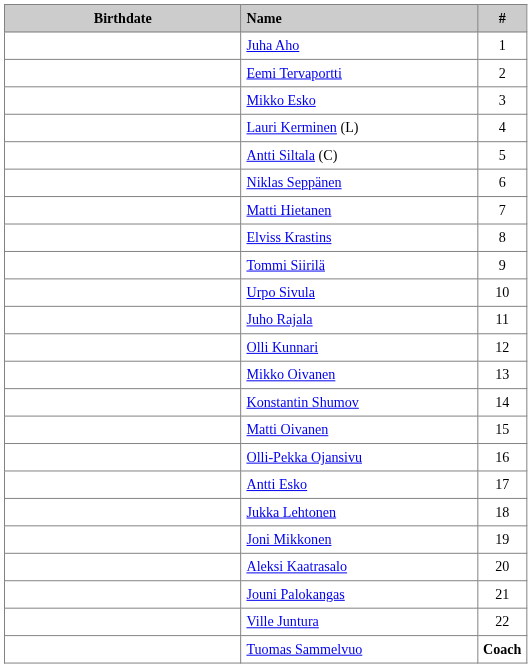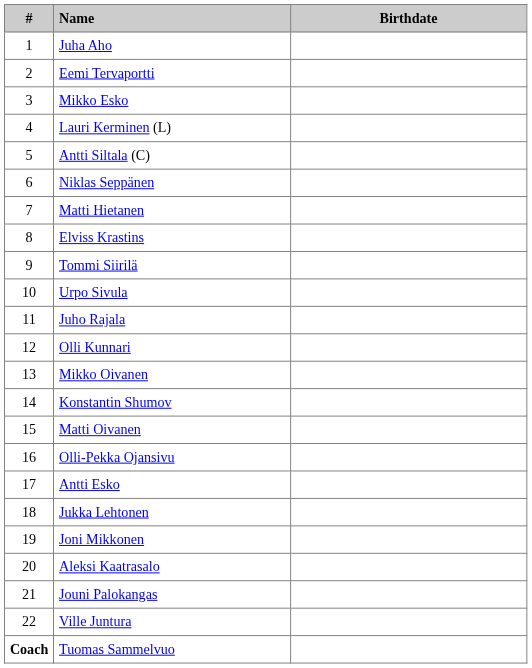 <table border="1" cellspacing="2" cellpadding="5" style="border-collapse: collapse; font-size: 90%;">
 <tr style="background:#ccc;">
+<th>#</th>
+<th style="text-align:left; width:16em;">Name</th>
 <th style="text-align:center; width:16em;">Birthdate</th>
-<th style="text-align:left; width:16em;">Name</th>
-<th>#</th>
 </tr>
 <tr>
+<td style="text-align:center;">1</td>
+<td><a href='#'>Juha Aho</a></td>
 <td align="center"></td>
-<td><a href='#'>Juha Aho</a></td>
-<td style="text-align:center;">1</td>
 </tr>
 <tr>
+<td style="text-align:center;">2</td>
+<td><a href='#'>Eemi Tervaportti</a></td>
 <td align="center"></td>
-<td><a href='#'>Eemi Tervaportti</a></td>
-<td style="text-align:center;">2</td>
 </tr>
 <tr>
+<td style="text-align:center;">3</td>
+<td><a href='#'>Mikko Esko</a></td>
 <td align="center"></td>
-<td><a href='#'>Mikko Esko</a></td>
-<td style="text-align:center;">3</td>
 </tr>
 <tr>
+<td style="text-align:center;">4</td>
+<td><a href='#'>Lauri Kerminen</a> (L)</td>
 <td align="center"></td>
-<td><a href='#'>Lauri Kerminen</a> (L)</td>
-<td style="text-align:center;">4</td>
 </tr>
 <tr>
+<td style="text-align:center;">5</td>
+<td><a href='#'>Antti Siltala</a> (C)</td>
 <td align="center"></td>
-<td><a href='#'>Antti Siltala</a> (C)</td>
-<td style="text-align:center;">5</td>
 </tr>
 <tr>
+<td style="text-align:center;">6</td>
+<td><a href='#'>Niklas Seppänen</a></td>
 <td align="center"></td>
-<td><a href='#'>Niklas Seppänen</a></td>
-<td style="text-align:center;">6</td>
 </tr>
 <tr>
+<td style="text-align:center;">7</td>
+<td><a href='#'>Matti Hietanen</a></td>
 <td align="center"></td>
-<td><a href='#'>Matti Hietanen</a></td>
-<td style="text-align:center;">7</td>
 </tr>
 <tr>
+<td style="text-align:center;">8</td>
+<td><a href='#'>Elviss Krastins</a></td>
 <td align="center"></td>
-<td><a href='#'>Elviss Krastins</a></td>
-<td style="text-align:center;">8</td>
 </tr>
 <tr>
+<td style="text-align:center;">9</td>
+<td><a href='#'>Tommi Siirilä</a></td>
 <td align="center"></td>
-<td><a href='#'>Tommi Siirilä</a></td>
-<td style="text-align:center;">9</td>
 </tr>
 <tr>
+<td style="text-align:center;">10</td>
+<td><a href='#'>Urpo Sivula</a></td>
 <td align="center"></td>
-<td><a href='#'>Urpo Sivula</a></td>
-<td style="text-align:center;">10</td>
 </tr>
 <tr>
+<td style="text-align:center;">11</td>
+<td><a href='#'>Juho Rajala</a></td>
 <td align="center"></td>
-<td><a href='#'>Juho Rajala</a></td>
-<td style="text-align:center;">11</td>
 </tr>
 <tr>
+<td style="text-align:center;">12</td>
+<td><a href='#'>Olli Kunnari</a></td>
 <td align="center"></td>
-<td><a href='#'>Olli Kunnari</a></td>
-<td style="text-align:center;">12</td>
 </tr>
 <tr>
+<td style="text-align:center;">13</td>
+<td><a href='#'>Mikko Oivanen</a></td>
 <td align="center"></td>
-<td><a href='#'>Mikko Oivanen</a></td>
-<td style="text-align:center;">13</td>
 </tr>
 <tr>
+<td style="text-align:center;">14</td>
+<td><a href='#'>Konstantin Shumov</a></td>
 <td align="center"></td>
-<td><a href='#'>Konstantin Shumov</a></td>
-<td style="text-align:center;">14</td>
 </tr>
 <tr>
+<td style="text-align:center;">15</td>
+<td><a href='#'>Matti Oivanen</a></td>
 <td align="center"></td>
-<td><a href='#'>Matti Oivanen</a></td>
-<td style="text-align:center;">15</td>
 </tr>
 <tr>
+<td style="text-align:center;">16</td>
+<td><a href='#'>Olli-Pekka Ojansivu</a></td>
 <td align="center"></td>
-<td><a href='#'>Olli-Pekka Ojansivu</a></td>
-<td style="text-align:center;">16</td>
 </tr>
 <tr>
+<td style="text-align:center;">17</td>
+<td><a href='#'>Antti Esko</a></td>
 <td align="center"></td>
-<td><a href='#'>Antti Esko</a></td>
-<td style="text-align:center;">17</td>
 </tr>
 <tr>
+<td style="text-align:center;">18</td>
+<td><a href='#'>Jukka Lehtonen</a></td>
 <td align="center"></td>
-<td><a href='#'>Jukka Lehtonen</a></td>
-<td style="text-align:center;">18</td>
 </tr>
 <tr>
+<td style="text-align:center;">19</td>
+<td><a href='#'>Joni Mikkonen</a></td>
 <td align="center"></td>
-<td><a href='#'>Joni Mikkonen</a></td>
-<td style="text-align:center;">19</td>
 </tr>
 <tr>
+<td style="text-align:center;">20</td>
+<td><a href='#'>Aleksi Kaatrasalo</a></td>
 <td align="center"></td>
-<td><a href='#'>Aleksi Kaatrasalo</a></td>
-<td style="text-align:center;">20</td>
 </tr>
 <tr>
+<td style="text-align:center;">21</td>
+<td><a href='#'>Jouni Palokangas</a></td>
 <td align="center"></td>
-<td><a href='#'>Jouni Palokangas</a></td>
-<td style="text-align:center;">21</td>
 </tr>
 <tr>
+<td style="text-align:center;">22</td>
+<td><a href='#'>Ville Juntura</a></td>
 <td align="center"></td>
-<td><a href='#'>Ville Juntura</a></td>
-<td style="text-align:center;">22</td>
 </tr>
 <tr>
+<td style="text-align:center;"><strong>Coach</strong></td>
+<td><a href='#'>Tuomas Sammelvuo</a></td>
 <td align="center"></td>
-<td><a href='#'>Tuomas Sammelvuo</a></td>
-<td style="text-align:center;"><strong>Coach</strong></td>
 </tr>
 </table>
